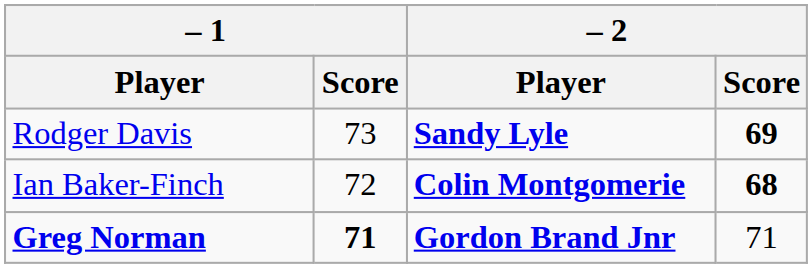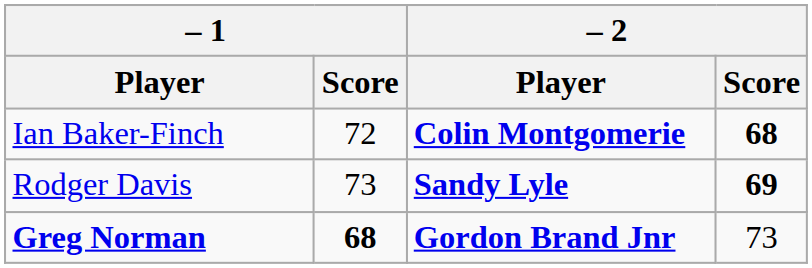 <table class=wikitable>
 <tr>
 <th colspan=2> – 1</th>
 <th colspan=2> – 2</th>
 </tr>
 <tr>
 <th width=145>Player</th>
 <th>Score</th>
 <th width=145>Player</th>
 <th>Score</th>
 </tr>
 <tr>
+<td><a href='#'>Ian Baker-Finch</a></td>
+<td align=center>72</td>
+<td><strong><a href='#'>Colin Montgomerie</a></strong></td>
+<td align=center><strong>68</strong></td>
+</tr>
+<tr>
 <td><a href='#'>Rodger Davis</a></td>
 <td align=center>73</td>
 <td><strong><a href='#'>Sandy Lyle</a></strong></td>
 <td align=center><strong>69</strong></td>
 </tr>
 <tr>
-<td><a href='#'>Ian Baker-Finch</a></td>
-<td align=center>72</td>
-<td><strong><a href='#'>Colin Montgomerie</a></strong></td>
+<td><strong><a href='#'>Greg Norman</a></strong></td>
 <td align=center><strong>68</strong></td>
-</tr>
-<tr>
-<td><strong><a href='#'>Greg Norman</a></strong></td>
-<td align=center><strong>71</strong></td>
 <td><strong><a href='#'>Gordon Brand Jnr</a></strong></td>
-<td align=center>71</td>
+<td align=center>73</td>
 </tr>
 </table>
